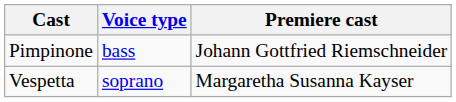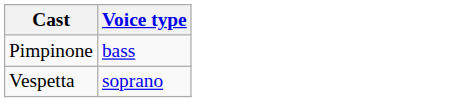 <table class="wikitable">
 <tr>
 <th>Cast</th>
 <th><a href='#'>Voice type</a></th>
-<th>Premiere cast</th>
 </tr>
 <tr>
 <td>Pimpinone</td>
 <td><a href='#'>bass</a></td>
-<td>Johann Gottfried Riemschneider</td>
 </tr>
 <tr>
 <td>Vespetta</td>
 <td><a href='#'>soprano</a></td>
-<td>Margaretha Susanna Kayser</td>
 </tr>
 </table>
